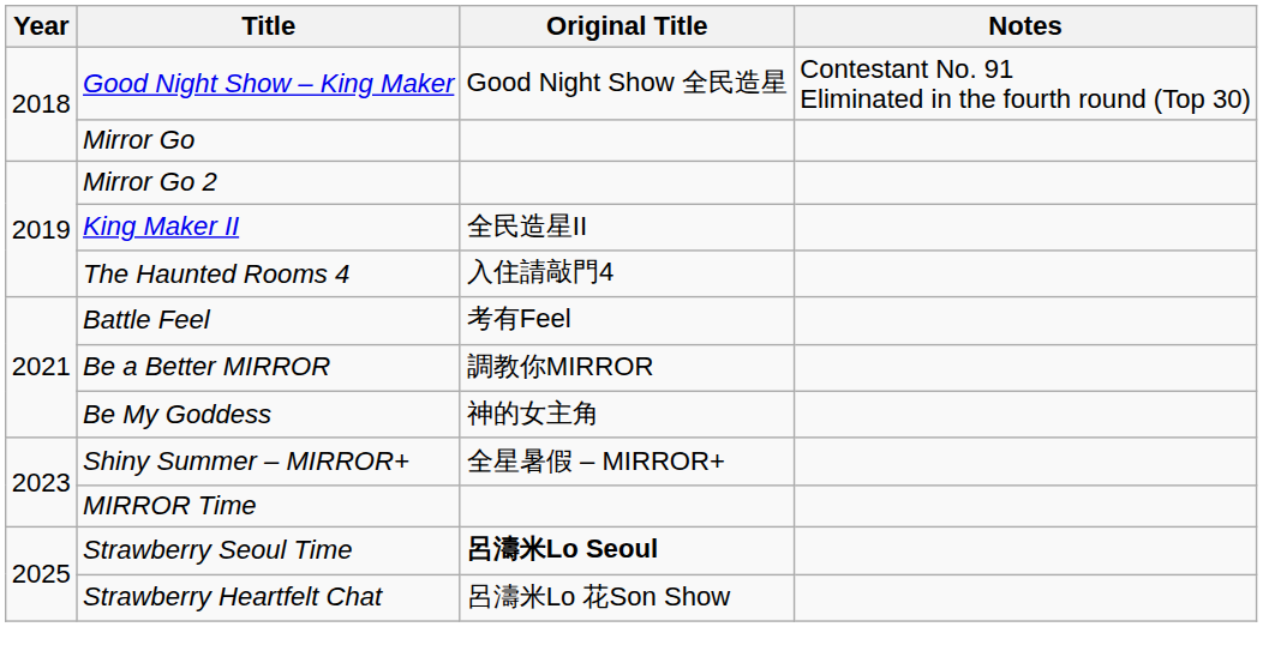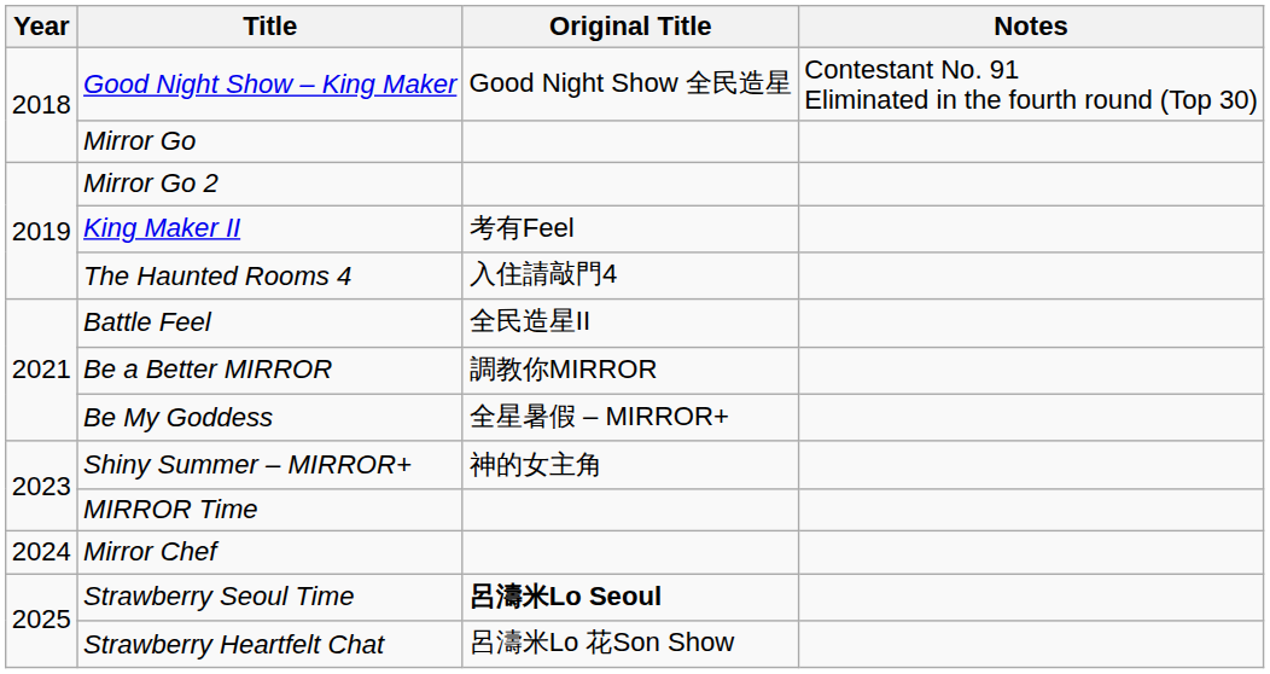 <table class="wikitable plainrowheaders">
 <tr>
 <th>Year</th>
 <th>Title</th>
 <th>Original Title</th>
 <th>Notes</th>
 </tr>
 <tr>
 <td rowspan="2">2018</td>
 <td><em><a href='#'>Good Night Show – King Maker</a></em></td>
 <td>Good Night Show 全民造星</td>
 <td>Contestant No. 91<br>Eliminated in the fourth round (Top 30)</td>
 </tr>
 <tr>
 <td><em>Mirror Go</em></td>
 <td></td>
 <td></td>
 </tr>
 <tr>
 <td rowspan="3">2019</td>
 <td><em>Mirror Go 2</em></td>
 <td></td>
 <td></td>
 </tr>
 <tr>
 <td><em><a href='#'>King Maker II</a></em></td>
-<td>全民造星II</td>
+<td>考有Feel</td>
 <td></td>
 </tr>
 <tr>
 <td><em>The Haunted Rooms 4</em></td>
 <td>入住請敲門4</td>
 <td></td>
 </tr>
 <tr>
 <td rowspan="3">2021</td>
 <td><em>Battle Feel</em></td>
-<td>考有Feel</td>
+<td>全民造星II</td>
 <td></td>
 </tr>
 <tr>
 <td><em>Be a Better MIRROR</em></td>
 <td>調教你MIRROR</td>
 <td></td>
 </tr>
 <tr>
 <td><em>Be My Goddess</em></td>
-<td>神的女主角</td>
+<td>全星暑假 – MIRROR+</td>
 <td></td>
 </tr>
 <tr>
 <td rowspan="2">2023</td>
 <td><em>Shiny Summer – MIRROR+</em></td>
-<td>全星暑假 – MIRROR+</td>
+<td>神的女主角</td>
 <td></td>
 </tr>
 <tr>
 <td><em>MIRROR Time</em></td>
+<td></td>
+<td></td>
+</tr>
+<tr>
+<td>2024</td>
+<td><em>Mirror Chef</em></td>
 <td></td>
 <td></td>
 </tr>
 <tr>
 <td rowspan="2">2025</td>
 <td><em>Strawberry Seoul Time</em></td>
 <td><strong>呂濤米Lo Seoul</strong></td>
 <td></td>
 </tr>
 <tr>
 <td><em>Strawberry Heartfelt Chat</em></td>
 <td>呂濤米Lo 花Son Show</td>
 <td></td>
 </tr>
 </table>
